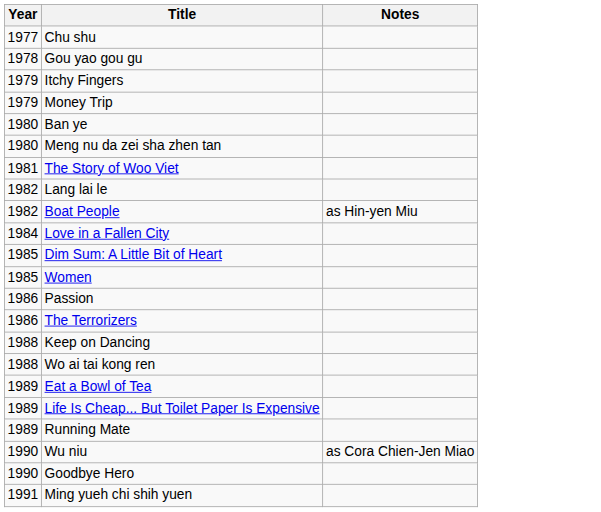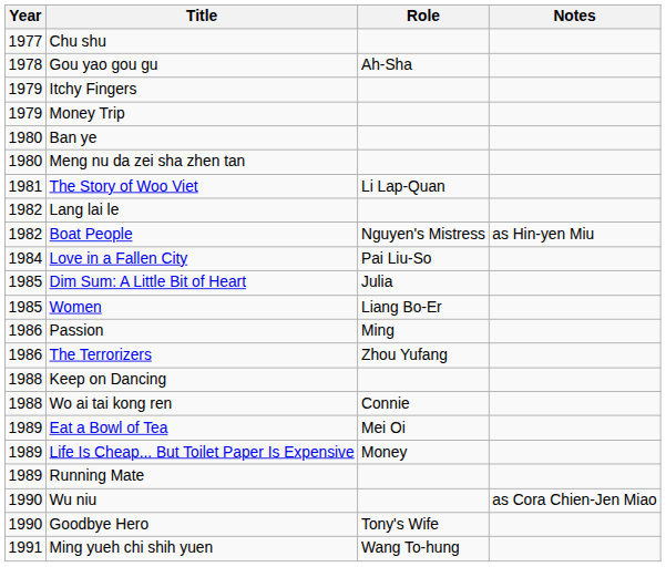 <table class="wikitable">
 <tr>
 <th>Year</th>
 <th>Title</th>
+<th>Role</th>
 <th>Notes</th>
 </tr>
 <tr>
 <td>1977</td>
 <td>Chu shu</td>
 <td></td>
+<td></td>
 </tr>
 <tr>
 <td>1978</td>
 <td>Gou yao gou gu</td>
+<td>Ah-Sha</td>
 <td></td>
 </tr>
 <tr>
 <td>1979</td>
 <td>Itchy Fingers</td>
 <td></td>
+<td></td>
 </tr>
 <tr>
 <td>1979</td>
 <td>Money Trip</td>
+<td></td>
 <td></td>
 </tr>
 <tr>
 <td>1980</td>
 <td>Ban ye</td>
 <td></td>
+<td></td>
 </tr>
 <tr>
 <td>1980</td>
 <td>Meng nu da zei sha zhen tan</td>
 <td></td>
+<td></td>
 </tr>
 <tr>
 <td>1981</td>
 <td><a href='#'>The Story of Woo Viet</a></td>
+<td>Li Lap-Quan</td>
 <td></td>
 </tr>
 <tr>
 <td>1982</td>
 <td>Lang lai le</td>
 <td></td>
+<td></td>
 </tr>
 <tr>
 <td>1982</td>
 <td><a href='#'>Boat People</a></td>
+<td>Nguyen's Mistress</td>
 <td>as Hin-yen Miu</td>
 </tr>
 <tr>
 <td>1984</td>
 <td><a href='#'>Love in a Fallen City</a></td>
+<td>Pai Liu-So</td>
 <td></td>
 </tr>
 <tr>
 <td>1985</td>
 <td><a href='#'>Dim Sum: A Little Bit of Heart</a></td>
+<td>Julia</td>
 <td></td>
 </tr>
 <tr>
 <td>1985</td>
 <td><a href='#'>Women</a></td>
+<td>Liang Bo-Er</td>
 <td></td>
 </tr>
 <tr>
 <td>1986</td>
 <td>Passion</td>
+<td>Ming</td>
 <td></td>
 </tr>
 <tr>
 <td>1986</td>
 <td><a href='#'>The Terrorizers</a></td>
+<td>Zhou Yufang</td>
 <td></td>
 </tr>
 <tr>
 <td>1988</td>
 <td>Keep on Dancing</td>
 <td></td>
+<td></td>
 </tr>
 <tr>
 <td>1988</td>
 <td>Wo ai tai kong ren</td>
+<td>Connie</td>
 <td></td>
 </tr>
 <tr>
 <td>1989</td>
 <td><a href='#'>Eat a Bowl of Tea</a></td>
+<td>Mei Oi</td>
 <td></td>
 </tr>
 <tr>
 <td>1989</td>
 <td><a href='#'>Life Is Cheap... But Toilet Paper Is Expensive</a></td>
+<td>Money</td>
 <td></td>
 </tr>
 <tr>
 <td>1989</td>
 <td>Running Mate</td>
 <td></td>
+<td></td>
 </tr>
 <tr>
 <td>1990</td>
 <td>Wu niu</td>
+<td></td>
 <td>as Cora Chien-Jen Miao</td>
 </tr>
 <tr>
 <td>1990</td>
 <td>Goodbye Hero</td>
+<td>Tony's Wife</td>
 <td></td>
 </tr>
 <tr>
 <td>1991</td>
 <td>Ming yueh chi shih yuen</td>
+<td>Wang To-hung</td>
 <td></td>
 </tr>
 </table>
